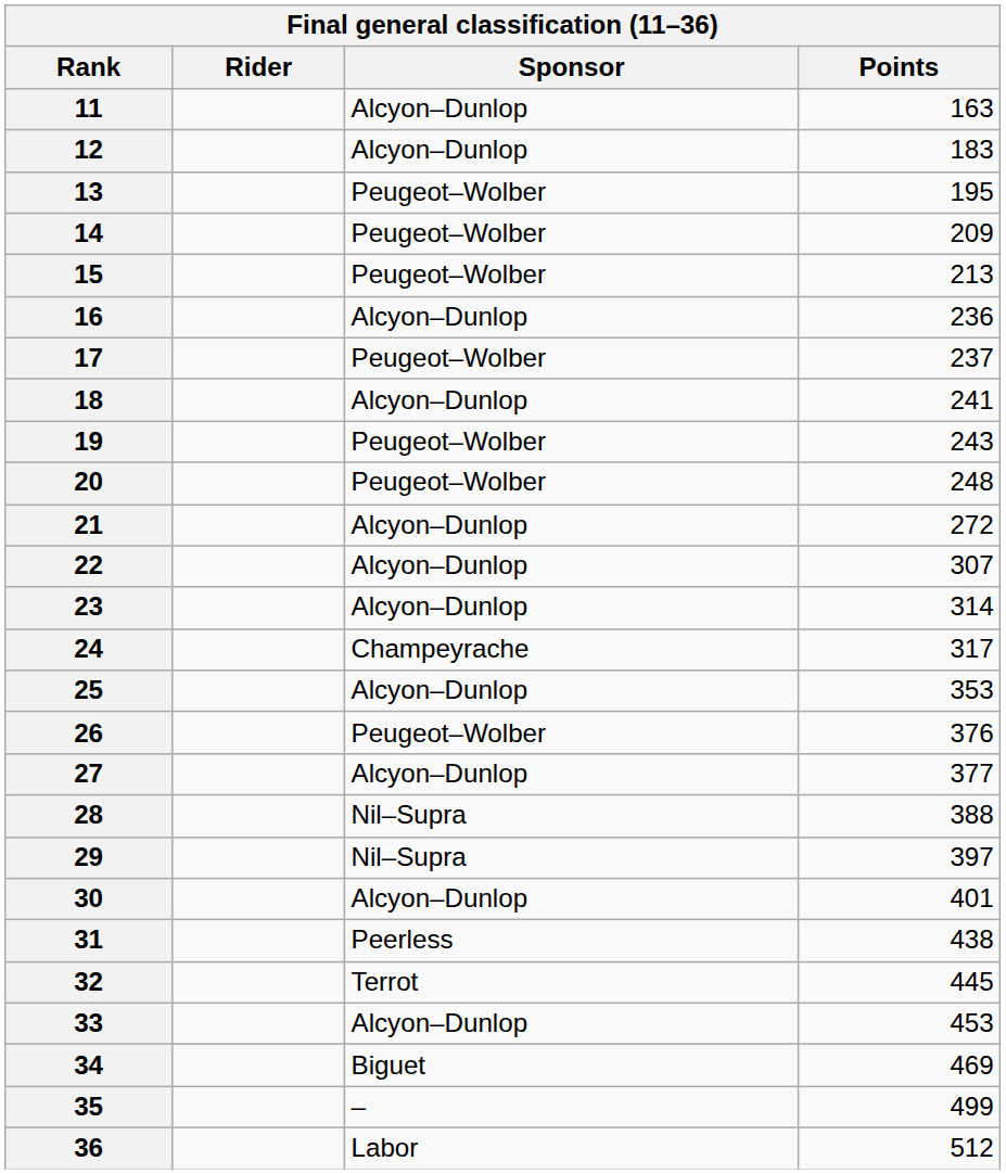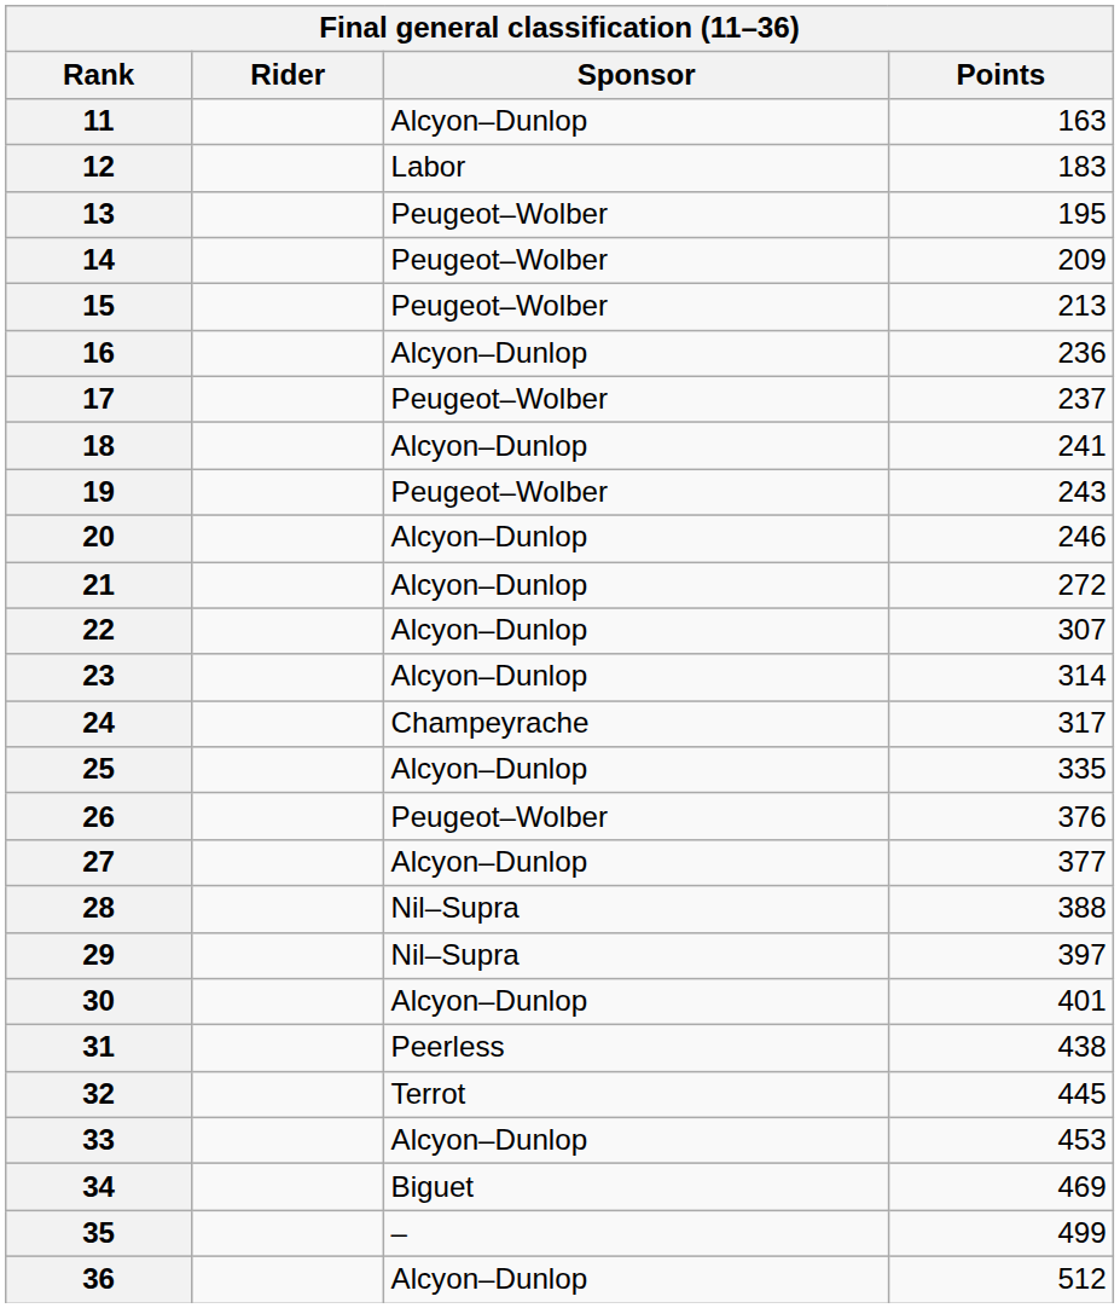 <table class="collapsible collapsed wikitable noprint" style="width:38em;margin-top:-1px;">
 <tr>
 <th scope="col" colspan="4">Final general classification (11–36)</th>
 </tr>
 <tr>
 <th scope="col">Rank</th>
 <th scope="col">Rider</th>
 <th scope="col">Sponsor</th>
 <th scope="col">Points</th>
 </tr>
 <tr>
 <th scope="col">11</th>
 <td></td>
 <td>Alcyon–Dunlop</td>
 <td style="text-align:right;">163</td>
 </tr>
 <tr>
 <th scope="col">12</th>
 <td></td>
-<td>Alcyon–Dunlop</td>
+<td>Labor</td>
 <td style="text-align:right;">183</td>
 </tr>
 <tr>
 <th scope="col">13</th>
 <td></td>
 <td>Peugeot–Wolber</td>
 <td style="text-align:right;">195</td>
 </tr>
 <tr>
 <th scope="col">14</th>
 <td></td>
 <td>Peugeot–Wolber</td>
 <td style="text-align:right;">209</td>
 </tr>
 <tr>
 <th scope="col">15</th>
 <td></td>
 <td>Peugeot–Wolber</td>
 <td style="text-align:right;">213</td>
 </tr>
 <tr>
 <th scope="col">16</th>
 <td></td>
 <td>Alcyon–Dunlop</td>
 <td style="text-align:right;">236</td>
 </tr>
 <tr>
 <th scope="col">17</th>
 <td></td>
 <td>Peugeot–Wolber</td>
 <td style="text-align:right;">237</td>
 </tr>
 <tr>
 <th scope="col">18</th>
 <td></td>
 <td>Alcyon–Dunlop</td>
 <td style="text-align:right;">241</td>
 </tr>
 <tr>
 <th scope="col">19</th>
 <td></td>
 <td>Peugeot–Wolber</td>
 <td style="text-align:right;">243</td>
 </tr>
 <tr>
 <th scope="col">20</th>
 <td></td>
-<td>Peugeot–Wolber</td>
-<td style="text-align:right;">248</td>
+<td>Alcyon–Dunlop</td>
+<td style="text-align:right;">246</td>
 </tr>
 <tr>
 <th scope="col">21</th>
 <td></td>
 <td>Alcyon–Dunlop</td>
 <td style="text-align:right;">272</td>
 </tr>
 <tr>
 <th scope="col">22</th>
 <td></td>
 <td>Alcyon–Dunlop</td>
 <td style="text-align:right;">307</td>
 </tr>
 <tr>
 <th scope="col">23</th>
 <td></td>
 <td>Alcyon–Dunlop</td>
 <td style="text-align:right;">314</td>
 </tr>
 <tr>
 <th scope="col">24</th>
 <td></td>
 <td>Champeyrache</td>
 <td style="text-align:right;">317</td>
 </tr>
 <tr>
 <th scope="col">25</th>
 <td></td>
 <td>Alcyon–Dunlop</td>
-<td style="text-align:right;">353</td>
+<td style="text-align:right;">335</td>
 </tr>
 <tr>
 <th scope="col">26</th>
 <td></td>
 <td>Peugeot–Wolber</td>
 <td style="text-align:right;">376</td>
 </tr>
 <tr>
 <th scope="col">27</th>
 <td></td>
 <td>Alcyon–Dunlop</td>
 <td style="text-align:right;">377</td>
 </tr>
 <tr>
 <th scope="col">28</th>
 <td></td>
 <td>Nil–Supra</td>
 <td style="text-align:right;">388</td>
 </tr>
 <tr>
 <th scope="col">29</th>
 <td></td>
 <td>Nil–Supra</td>
 <td style="text-align:right;">397</td>
 </tr>
 <tr>
 <th scope="col">30</th>
 <td></td>
 <td>Alcyon–Dunlop</td>
 <td style="text-align:right;">401</td>
 </tr>
 <tr>
 <th scope="col">31</th>
 <td></td>
 <td>Peerless</td>
 <td style="text-align:right;">438</td>
 </tr>
 <tr>
 <th scope="col">32</th>
 <td></td>
 <td>Terrot</td>
 <td style="text-align:right;">445</td>
 </tr>
 <tr>
 <th scope="col">33</th>
 <td></td>
 <td>Alcyon–Dunlop</td>
 <td style="text-align:right;">453</td>
 </tr>
 <tr>
 <th scope="col">34</th>
 <td></td>
 <td>Biguet</td>
 <td style="text-align:right;">469</td>
 </tr>
 <tr>
 <th scope="col">35</th>
 <td></td>
 <td>–</td>
 <td style="text-align:right;">499</td>
 </tr>
 <tr>
 <th scope="col">36</th>
 <td></td>
-<td>Labor</td>
+<td>Alcyon–Dunlop</td>
 <td style="text-align:right;">512</td>
 </tr>
 </table>
